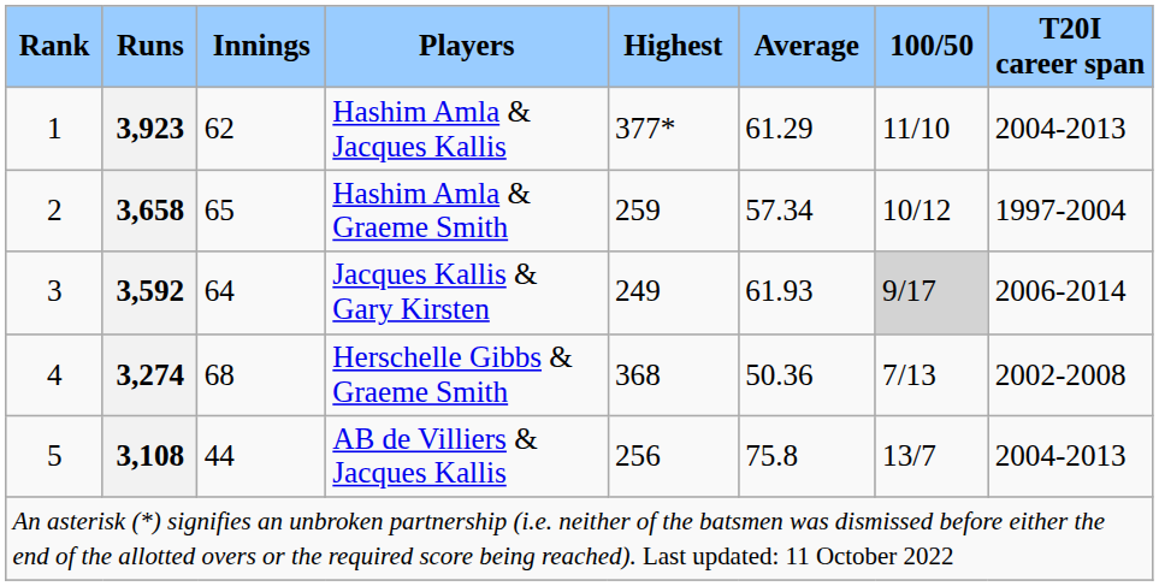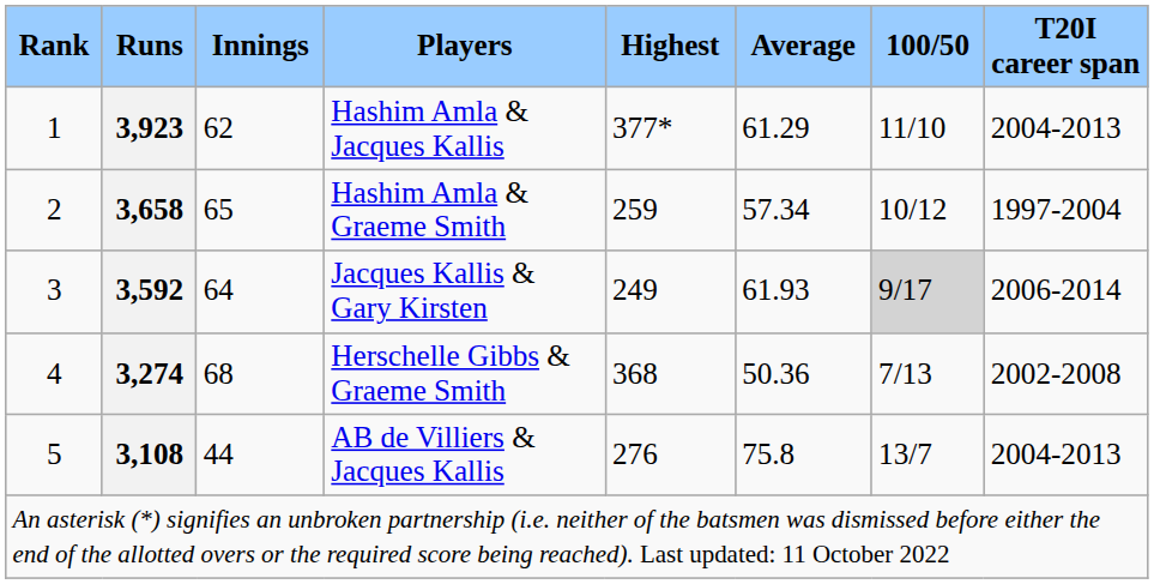 <table class="wikitable sortable" style="text-align:centre;">
 <tr style="background:#9cf;">
 <th style="background:#9cf;" scope="col">Rank</th>
 <th scope="col" style="background:#9cf;">Runs</th>
 <th scope="col" style="background:#9cf;">Innings</th>
 <th scope="col" style="background:#9cf;">Players</th>
 <th scope="col" style="background:#9cf;">Highest</th>
 <th scope="col" style="background:#9cf;">Average</th>
 <th scope="col" style="background:#9cf;">100/50</th>
 <th scope="col" style="background:#9cf;">T20I career span</th>
 </tr>
 <tr>
 <td align=center>1</td>
 <th scope-"row">3,923</th>
 <td>62</td>
 <td><a href='#'>Hashim Amla</a> & <a href='#'>Jacques Kallis</a></td>
 <td>377*</td>
 <td>61.29</td>
 <td>11/10</td>
 <td>2004-2013</td>
 </tr>
 <tr>
 <td align=center>2</td>
 <th scope="row">3,658</th>
 <td>65</td>
 <td><a href='#'>Hashim Amla</a> & <a href='#'>Graeme Smith</a></td>
 <td>259</td>
 <td>57.34</td>
 <td>10/12</td>
 <td>1997-2004</td>
 </tr>
 <tr>
 <td align=center>3</td>
 <th scope="row">3,592</th>
 <td>64</td>
 <td><a href='#'>Jacques Kallis</a> & <a href='#'>Gary Kirsten</a></td>
 <td>249</td>
 <td>61.93</td>
 <td style="background: lightgrey;">9/17</td>
 <td>2006-2014</td>
 </tr>
 <tr>
 <td align=center>4</td>
 <th scope="row">3,274</th>
 <td>68</td>
 <td><a href='#'>Herschelle Gibbs</a> & <a href='#'>Graeme Smith</a></td>
 <td>368</td>
 <td>50.36</td>
 <td>7/13</td>
 <td>2002-2008</td>
 </tr>
 <tr>
 <td align=center>5</td>
 <th scope="row">3,108</th>
 <td>44</td>
 <td><a href='#'>AB de Villiers</a> & <a href='#'>Jacques Kallis</a></td>
-<td>256</td>
+<td>276</td>
 <td>75.8</td>
 <td>13/7</td>
 <td>2004-2013</td>
 </tr>
 <tr class="sortbottom">
 <td scope="row" colspan=9><small> <em>An asterisk (*) signifies an unbroken partnership (i.e. neither of the batsmen was dismissed before either the end of the allotted overs or the required score being reached).</em> Last updated: 11 October 2022</small></td>
 </tr>
 </table>
